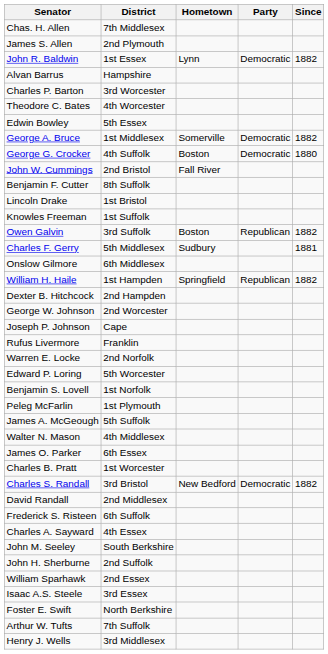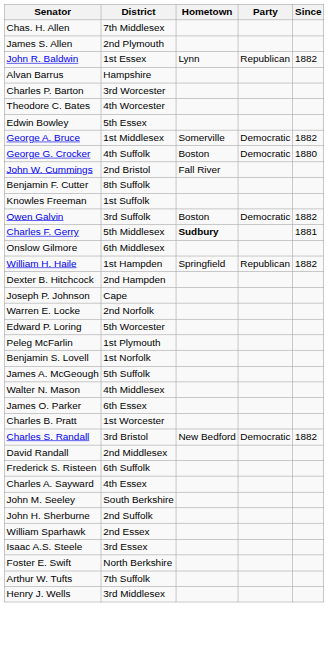 <table class="wikitable sortable">
 <tr>
 <th>Senator</th>
 <th>District</th>
 <th>Hometown</th>
 <th>Party</th>
 <th>Since</th>
 </tr>
 <tr>
 <td>Chas. H. Allen </td>
 <td>7th Middlesex</td>
 <td></td>
 <td></td>
 <td></td>
 </tr>
 <tr>
 <td>James S. Allen</td>
 <td>2nd Plymouth</td>
 <td></td>
 <td></td>
 <td></td>
 </tr>
 <tr>
 <td><a href='#'>John R. Baldwin</a></td>
 <td>1st Essex</td>
 <td>Lynn</td>
-<td>Democratic</td>
+<td>Republican</td>
 <td>1882</td>
 </tr>
 <tr>
 <td>Alvan Barrus</td>
 <td>Hampshire</td>
 <td></td>
 <td></td>
 <td></td>
 </tr>
 <tr>
 <td>Charles P. Barton</td>
 <td>3rd Worcester</td>
 <td></td>
 <td></td>
 <td></td>
 </tr>
 <tr>
 <td>Theodore C. Bates</td>
 <td>4th Worcester</td>
 <td></td>
 <td></td>
 <td></td>
 </tr>
 <tr>
 <td>Edwin Bowley</td>
 <td>5th Essex</td>
 <td></td>
 <td></td>
 <td></td>
 </tr>
 <tr>
 <td><a href='#'>George A. Bruce</a></td>
 <td>1st Middlesex</td>
 <td>Somerville</td>
 <td>Democratic</td>
 <td>1882</td>
 </tr>
 <tr>
 <td><a href='#'>George G. Crocker</a></td>
 <td>4th Suffolk</td>
 <td>Boston</td>
 <td>Democratic</td>
 <td>1880</td>
 </tr>
 <tr>
 <td><a href='#'>John W. Cummings</a></td>
 <td>2nd Bristol</td>
 <td>Fall River</td>
 <td></td>
 <td></td>
 </tr>
 <tr>
 <td>Benjamin F. Cutter</td>
 <td>8th Suffolk</td>
 <td></td>
 <td></td>
 <td></td>
 </tr>
 <tr>
-<td>Lincoln Drake</td>
-<td>1st Bristol</td>
-<td></td>
-<td></td>
-<td></td>
-</tr>
-<tr>
 <td>Knowles Freeman</td>
 <td>1st Suffolk</td>
 <td></td>
 <td></td>
 <td></td>
 </tr>
 <tr>
 <td><a href='#'>Owen Galvin</a></td>
 <td>3rd Suffolk</td>
 <td>Boston</td>
-<td>Republican</td>
+<td>Democratic</td>
 <td>1882</td>
 </tr>
 <tr>
 <td><a href='#'>Charles F. Gerry</a></td>
 <td>5th Middlesex</td>
-<td>Sudbury</td>
+<td><strong>Sudbury</strong></td>
 <td></td>
 <td>1881</td>
 </tr>
 <tr>
 <td>Onslow Gilmore</td>
 <td>6th Middlesex</td>
 <td></td>
 <td></td>
 <td></td>
 </tr>
 <tr>
 <td><a href='#'>William H. Haile</a></td>
 <td>1st Hampden</td>
 <td>Springfield</td>
 <td>Republican</td>
 <td>1882</td>
 </tr>
 <tr>
 <td>Dexter B. Hitchcock</td>
 <td>2nd Hampden</td>
 <td></td>
 <td></td>
 <td></td>
 </tr>
 <tr>
-<td>George W. Johnson</td>
-<td>2nd Worcester</td>
-<td></td>
-<td></td>
-<td></td>
-</tr>
-<tr>
 <td>Joseph P. Johnson</td>
 <td>Cape</td>
-<td></td>
-<td></td>
-<td></td>
-</tr>
-<tr>
-<td>Rufus Livermore</td>
-<td>Franklin</td>
 <td></td>
 <td></td>
 <td></td>
 </tr>
 <tr>
 <td>Warren E. Locke</td>
 <td>2nd Norfolk</td>
 <td></td>
 <td></td>
 <td></td>
 </tr>
 <tr>
 <td>Edward P. Loring</td>
 <td>5th Worcester</td>
 <td></td>
 <td></td>
 <td></td>
 </tr>
 <tr>
-<td>Benjamin S. Lovell</td>
-<td>1st Norfolk</td>
+<td>Peleg McFarlin</td>
+<td>1st Plymouth</td>
 <td></td>
 <td></td>
 <td></td>
 </tr>
 <tr>
-<td>Peleg McFarlin</td>
-<td>1st Plymouth</td>
+<td>Benjamin S. Lovell</td>
+<td>1st Norfolk</td>
 <td></td>
 <td></td>
 <td></td>
 </tr>
 <tr>
 <td>James A. McGeough</td>
 <td>5th Suffolk</td>
 <td></td>
 <td></td>
 <td></td>
 </tr>
 <tr>
 <td>Walter N. Mason</td>
 <td>4th Middlesex</td>
 <td></td>
 <td></td>
 <td></td>
 </tr>
 <tr>
 <td>James O. Parker</td>
 <td>6th Essex</td>
 <td></td>
 <td></td>
 <td></td>
 </tr>
 <tr>
 <td>Charles B. Pratt</td>
 <td>1st Worcester</td>
 <td></td>
 <td></td>
 <td></td>
 </tr>
 <tr>
 <td><a href='#'>Charles S. Randall</a></td>
 <td>3rd Bristol</td>
 <td>New Bedford</td>
 <td>Democratic</td>
 <td>1882</td>
 </tr>
 <tr>
 <td>David Randall</td>
 <td>2nd Middlesex</td>
 <td></td>
 <td></td>
 <td></td>
 </tr>
 <tr>
 <td>Frederick S. Risteen</td>
 <td>6th Suffolk</td>
 <td></td>
 <td></td>
 <td></td>
 </tr>
 <tr>
 <td>Charles A. Sayward</td>
 <td>4th Essex</td>
 <td></td>
 <td></td>
 <td></td>
 </tr>
 <tr>
 <td>John M. Seeley</td>
 <td>South Berkshire</td>
 <td></td>
 <td></td>
 <td></td>
 </tr>
 <tr>
 <td>John H. Sherburne</td>
 <td>2nd Suffolk</td>
 <td></td>
 <td></td>
 <td></td>
 </tr>
 <tr>
 <td>William Sparhawk</td>
 <td>2nd Essex</td>
 <td></td>
 <td></td>
 <td></td>
 </tr>
 <tr>
 <td>Isaac A.S. Steele</td>
 <td>3rd Essex</td>
 <td></td>
 <td></td>
 <td></td>
 </tr>
 <tr>
 <td>Foster E. Swift</td>
 <td>North Berkshire</td>
 <td></td>
 <td></td>
 <td></td>
 </tr>
 <tr>
 <td>Arthur W. Tufts</td>
 <td>7th Suffolk</td>
 <td></td>
 <td></td>
 <td></td>
 </tr>
 <tr>
 <td>Henry J. Wells</td>
 <td>3rd Middlesex</td>
 <td></td>
 <td></td>
 <td></td>
 </tr>
 </table>
